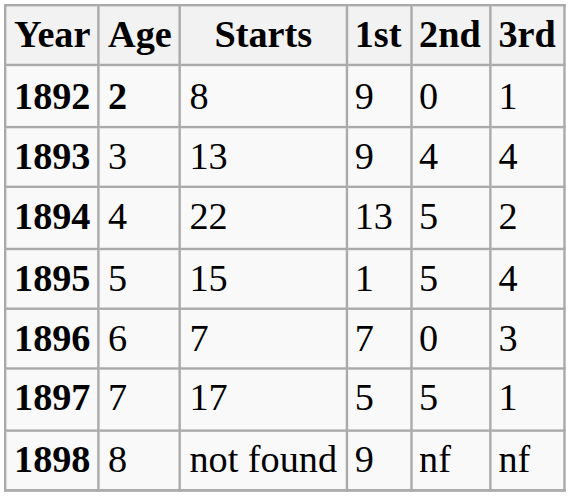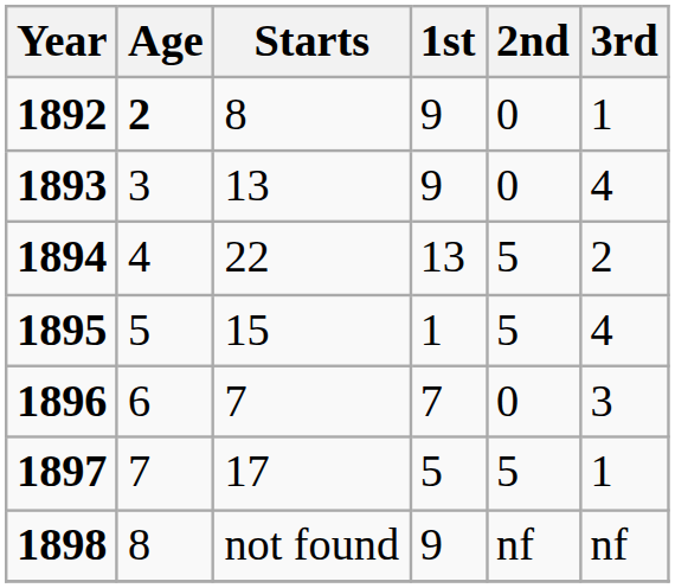 <table class="wikitable">
 <tr>
 <th>Year</th>
 <th>Age</th>
 <th>Starts</th>
 <th>1st</th>
 <th>2nd</th>
 <th>3rd</th>
 </tr>
 <tr>
 <td><strong>1892</strong></td>
 <td><strong>2</strong></td>
 <td>8</td>
 <td>9</td>
 <td>0</td>
 <td>1</td>
 </tr>
 <tr>
 <td><strong>1893</strong></td>
 <td>3</td>
 <td>13</td>
 <td>9</td>
-<td>4</td>
+<td>0</td>
 <td>4</td>
 </tr>
 <tr>
 <td><strong>1894</strong></td>
 <td>4</td>
 <td>22</td>
 <td>13</td>
 <td>5</td>
 <td>2</td>
 </tr>
 <tr>
 <td><strong>1895</strong></td>
 <td>5</td>
 <td>15</td>
 <td>1</td>
 <td>5</td>
 <td>4</td>
 </tr>
 <tr>
 <td><strong>1896</strong></td>
 <td>6</td>
 <td>7</td>
 <td>7</td>
 <td>0</td>
 <td>3</td>
 </tr>
 <tr>
 <td><strong>1897</strong></td>
 <td>7</td>
 <td>17</td>
 <td>5</td>
 <td>5</td>
 <td>1</td>
 </tr>
 <tr>
 <td><strong>1898</strong></td>
 <td>8</td>
 <td>not found</td>
 <td>9</td>
 <td>nf</td>
 <td>nf</td>
 </tr>
 <tr>
 </tr>
 </table>
